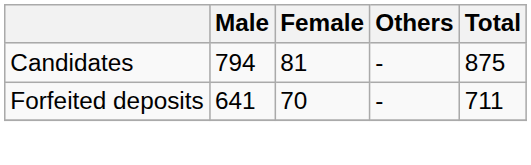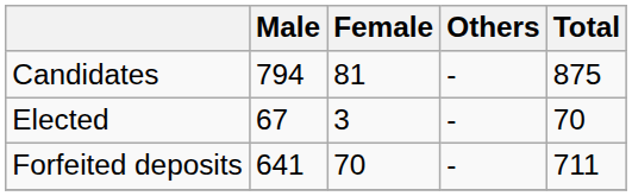 <table class="wikitable sortable">
 <tr>
 <th></th>
 <th>Male</th>
 <th>Female</th>
 <th>Others</th>
 <th>Total</th>
 </tr>
 <tr>
 <td>Candidates</td>
 <td>794</td>
 <td>81</td>
 <td>-</td>
 <td>875</td>
 </tr>
 <tr>
+<td>Elected</td>
+<td>67</td>
+<td>3</td>
+<td>-</td>
+<td>70</td>
+</tr>
+<tr>
 <td>Forfeited deposits</td>
 <td>641</td>
 <td>70</td>
 <td>-</td>
 <td>711</td>
 </tr>
 <tr>
 </tr>
 </table>
